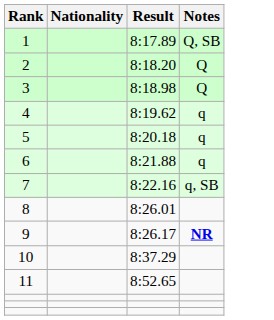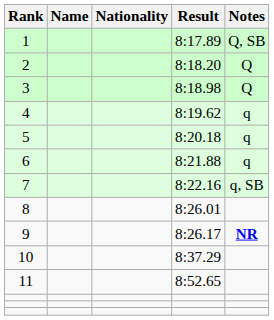 <table class="wikitable sortable" style="text-align:center">
 <tr>
 <th>Rank</th>
+<th>Name</th>
 <th>Nationality</th>
 <th>Result</th>
 <th>Notes</th>
 </tr>
 <tr bgcolor=ccffcc>
 <td>1</td>
 <td align="left"></td>
+<td align="left"></td>
 <td>8:17.89</td>
 <td>Q, SB</td>
 </tr>
 <tr bgcolor=ccffcc>
 <td>2</td>
+<td align="left"></td>
 <td align="left"></td>
 <td>8:18.20</td>
 <td>Q</td>
 </tr>
 <tr bgcolor=ccffcc>
 <td>3</td>
 <td align="left"></td>
+<td align="left"></td>
 <td>8:18.98</td>
 <td>Q</td>
 </tr>
 <tr bgcolor=ddffdd>
 <td>4</td>
+<td align="left"></td>
 <td align="left"></td>
 <td>8:19.62</td>
 <td>q</td>
 </tr>
 <tr bgcolor=ddffdd>
 <td>5</td>
 <td align="left"></td>
+<td align="left"></td>
 <td>8:20.18</td>
 <td>q</td>
 </tr>
 <tr bgcolor=ddffdd>
 <td>6</td>
+<td align="left"></td>
 <td align="left"></td>
 <td>8:21.88</td>
 <td>q</td>
 </tr>
 <tr bgcolor=ddffdd>
 <td>7</td>
 <td align="left"></td>
+<td align="left"></td>
 <td>8:22.16</td>
 <td>q, SB</td>
 </tr>
 <tr>
 <td>8</td>
+<td align="left"></td>
 <td align="left"></td>
 <td>8:26.01</td>
 <td></td>
 </tr>
 <tr>
 <td>9</td>
 <td align="left"></td>
+<td align="left"></td>
 <td>8:26.17</td>
 <td><strong><a href='#'>NR</a></strong></td>
 </tr>
 <tr>
 <td>10</td>
+<td align="left"></td>
 <td align="left"></td>
 <td>8:37.29</td>
 <td></td>
 </tr>
 <tr>
 <td>11</td>
 <td align="left"></td>
+<td align="left"></td>
 <td>8:52.65</td>
 <td></td>
 </tr>
 <tr>
 <td></td>
+<td align="left"></td>
 <td align="left"></td>
 <td></td>
 <td></td>
 </tr>
 <tr>
 <td></td>
 <td align="left"></td>
+<td align="left"></td>
 <td></td>
 <td></td>
 </tr>
 <tr>
 <td></td>
 <td align="left"></td>
+<td align="left"></td>
 <td></td>
 <td></td>
 </tr>
 </table>
